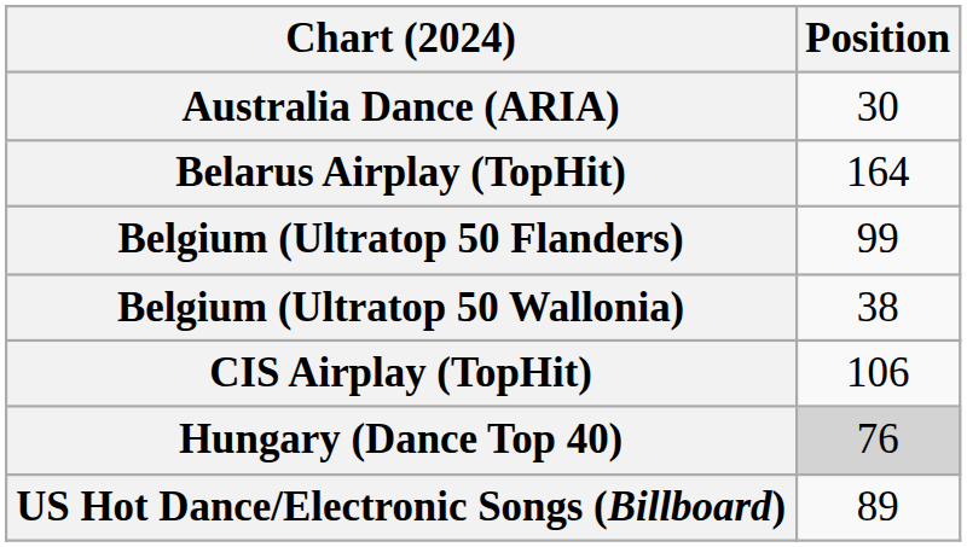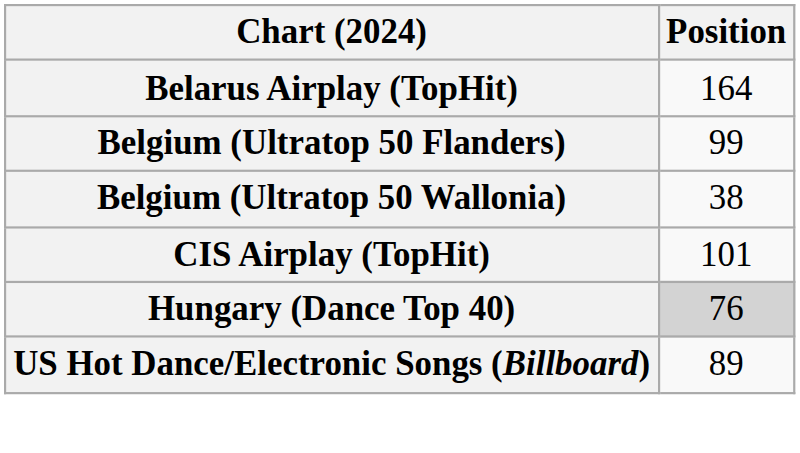 <table class="wikitable sortable plainrowheaders" style="text-align:center">
 <tr>
 <th scope="col">Chart (2024)</th>
 <th scope="col">Position</th>
-</tr>
-<tr>
-<th scope="row">Australia Dance (ARIA)</th>
-<td>30</td>
 </tr>
 <tr>
 <th scope="row">Belarus Airplay (TopHit)</th>
 <td>164</td>
 </tr>
 <tr>
 <th scope="row">Belgium (Ultratop 50 Flanders)</th>
 <td>99</td>
 </tr>
 <tr>
 <th scope="row">Belgium (Ultratop 50 Wallonia)</th>
 <td>38</td>
 </tr>
 <tr>
 <th scope="row">CIS Airplay (TopHit)</th>
-<td>106</td>
+<td>101</td>
 </tr>
 <tr>
 <th scope="row">Hungary (Dance Top 40)</th>
 <td style="background: lightgrey;">76</td>
 </tr>
 <tr>
 <th scope="row">US Hot Dance/Electronic Songs (<em>Billboard</em>)</th>
 <td>89</td>
 </tr>
 </table>
